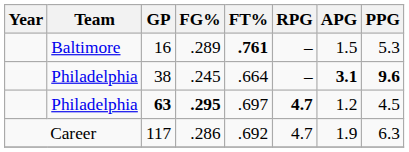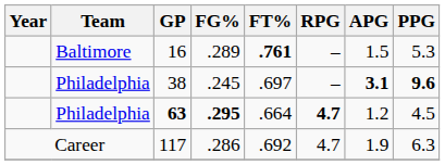 <table class="wikitable sortable" style="font-size:95%; text-align:right;">
 <tr>
 <th>Year</th>
 <th>Team</th>
 <th>GP</th>
 <th>FG%</th>
 <th>FT%</th>
 <th>RPG</th>
 <th>APG</th>
 <th>PPG</th>
 </tr>
 <tr>
 <td style="text-align:left;"></td>
 <td style="text-align:left;"><a href='#'>Baltimore</a></td>
 <td>16</td>
 <td>.289</td>
 <td><strong>.761</strong></td>
 <td>–</td>
 <td>1.5</td>
 <td>5.3</td>
 </tr>
 <tr>
 <td style="text-align:left;"></td>
 <td style="text-align:left;"><a href='#'>Philadelphia</a></td>
 <td>38</td>
 <td>.245</td>
-<td>.664</td>
+<td>.697</td>
 <td>–</td>
 <td><strong>3.1</strong></td>
 <td><strong>9.6</strong></td>
 </tr>
 <tr>
 <td style="text-align:left;"></td>
 <td style="text-align:left;"><a href='#'>Philadelphia</a></td>
 <td><strong>63</strong></td>
 <td><strong>.295</strong></td>
-<td>.697</td>
+<td>.664</td>
 <td><strong>4.7</strong></td>
 <td>1.2</td>
 <td>4.5</td>
 </tr>
 <tr>
 <td style="text-align:center;" colspan="2">Career</td>
 <td>117</td>
 <td>.286</td>
 <td>.692</td>
 <td>4.7</td>
 <td>1.9</td>
 <td>6.3</td>
 </tr>
 <tr>
 </tr>
 </table>
